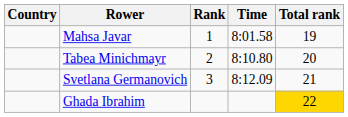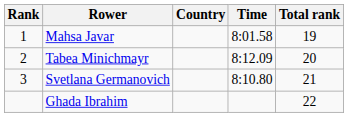 <table class="wikitable" style="text-align:center">
 <tr>
+<th>Rank</th>
+<th>Rower</th>
 <th>Country</th>
-<th>Rower</th>
-<th>Rank</th>
 <th>Time</th>
 <th>Total rank</th>
 </tr>
 <tr>
+<td>1</td>
+<td align="left"><a href='#'>Mahsa Javar</a></td>
 <td align="left"></td>
-<td align="left"><a href='#'>Mahsa Javar</a></td>
-<td>1</td>
 <td>8:01.58</td>
 <td>19</td>
 </tr>
 <tr>
+<td>2</td>
+<td align="left"><a href='#'>Tabea Minichmayr</a></td>
 <td align="left"></td>
-<td align="left"><a href='#'>Tabea Minichmayr</a></td>
-<td>2</td>
-<td>8:10.80</td>
+<td>8:12.09</td>
 <td>20</td>
 </tr>
 <tr>
+<td>3</td>
+<td align="left"><a href='#'>Svetlana Germanovich</a></td>
 <td align="left"></td>
-<td align="left"><a href='#'>Svetlana Germanovich</a></td>
-<td>3</td>
-<td>8:12.09</td>
+<td>8:10.80</td>
 <td>21</td>
 </tr>
 <tr>
+<td></td>
+<td align="left"><a href='#'>Ghada Ibrahim</a></td>
 <td align="left"></td>
-<td align="left"><a href='#'>Ghada Ibrahim</a></td>
 <td></td>
-<td></td>
-<td style="background: gold;">22</td>
+<td>22</td>
 </tr>
 </table>
